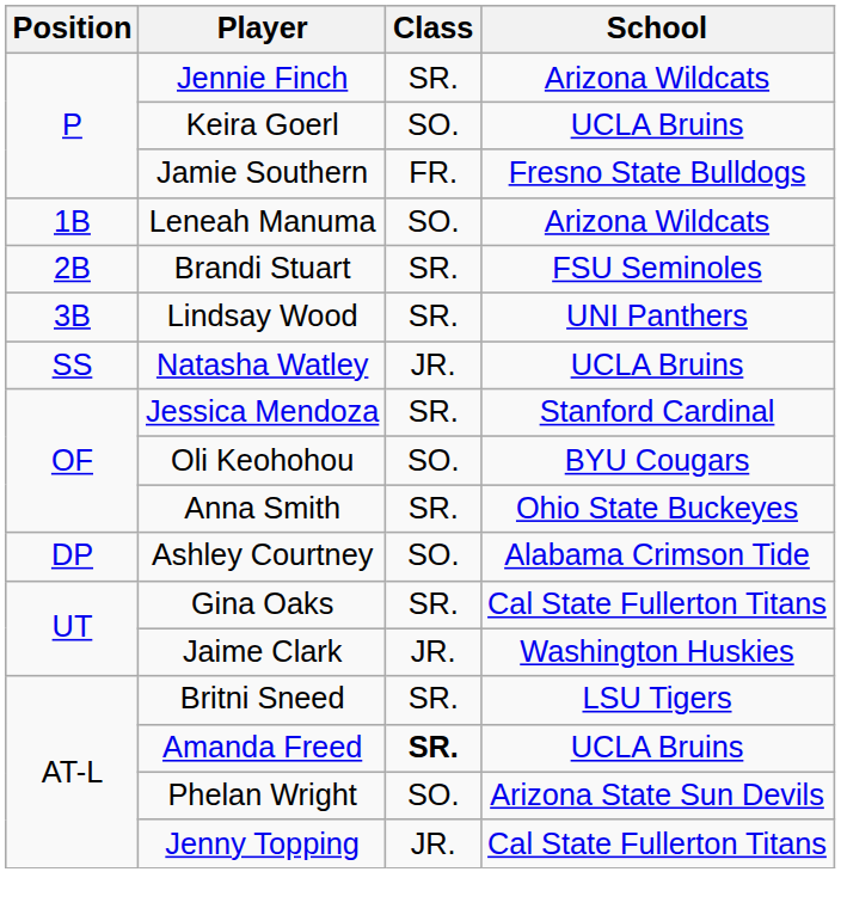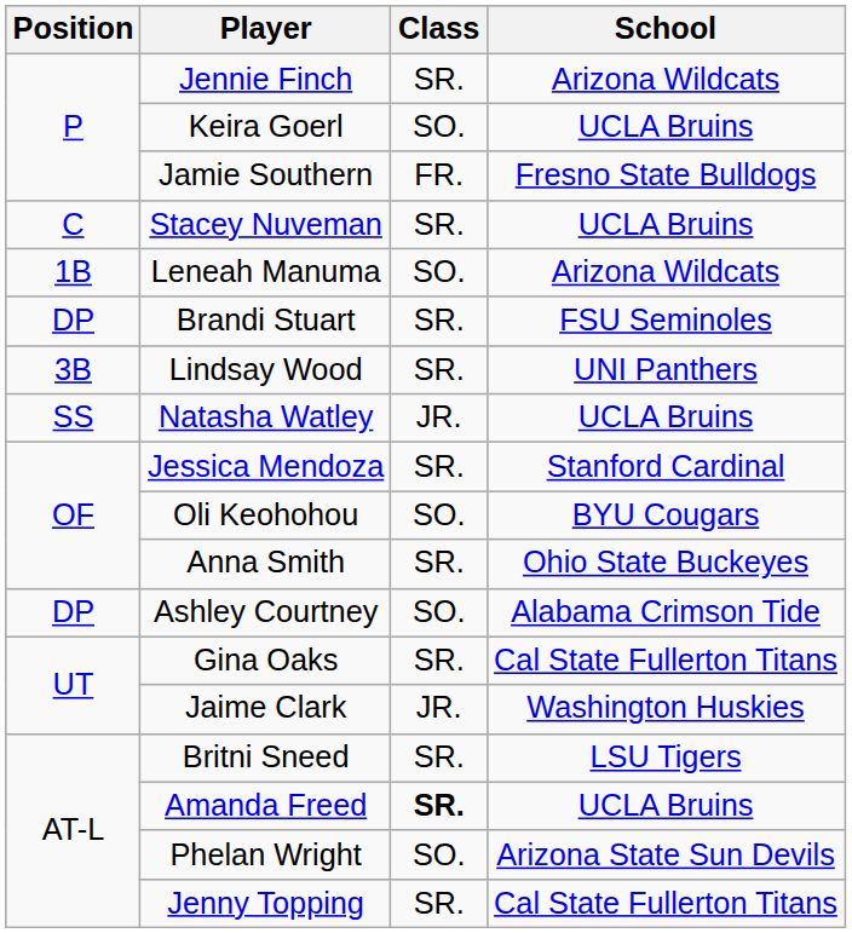 <table class="wikitable">
 <tr>
 <th>Position</th>
 <th>Player</th>
 <th>Class</th>
 <th>School</th>
 </tr>
 <tr align=center>
 <td rowspan=3><a href='#'>P</a></td>
 <td><a href='#'>Jennie Finch</a></td>
 <td>SR.</td>
 <td><a href='#'>Arizona Wildcats</a></td>
 </tr>
 <tr align=center>
 <td>Keira Goerl</td>
 <td>SO.</td>
 <td><a href='#'>UCLA Bruins</a></td>
 </tr>
 <tr align=center>
 <td>Jamie Southern</td>
 <td>FR.</td>
 <td><a href='#'>Fresno State Bulldogs</a></td>
 </tr>
 <tr align=center>
+<td rowspan=1><a href='#'>C</a></td>
+<td><a href='#'>Stacey Nuveman</a></td>
+<td>SR.</td>
+<td><a href='#'>UCLA Bruins</a></td>
+</tr>
+<tr align=center>
 <td rowspan=1><a href='#'>1B</a></td>
 <td>Leneah Manuma</td>
 <td>SO.</td>
 <td><a href='#'>Arizona Wildcats</a></td>
 </tr>
 <tr align=center>
-<td rowspan=1><a href='#'>2B</a></td>
+<td rowspan=1><a href='#'>DP</a></td>
 <td>Brandi Stuart</td>
 <td>SR.</td>
 <td><a href='#'>FSU Seminoles</a></td>
 </tr>
 <tr align=center>
 <td rowspan=1><a href='#'>3B</a></td>
 <td>Lindsay Wood</td>
 <td>SR.</td>
 <td><a href='#'>UNI Panthers</a></td>
 </tr>
 <tr align=center>
 <td rowspan=1><a href='#'>SS</a></td>
 <td><a href='#'>Natasha Watley</a></td>
 <td>JR.</td>
 <td><a href='#'>UCLA Bruins</a></td>
 </tr>
 <tr align=center>
 <td rowspan=3><a href='#'>OF</a></td>
 <td><a href='#'>Jessica Mendoza</a></td>
 <td>SR.</td>
 <td><a href='#'>Stanford Cardinal</a></td>
 </tr>
 <tr align=center>
 <td>Oli Keohohou</td>
 <td>SO.</td>
 <td><a href='#'>BYU Cougars</a></td>
 </tr>
 <tr align=center>
 <td>Anna Smith</td>
 <td>SR.</td>
 <td><a href='#'>Ohio State Buckeyes</a></td>
 </tr>
 <tr align=center>
 <td rowspan=1><a href='#'>DP</a></td>
 <td>Ashley Courtney</td>
 <td>SO.</td>
 <td><a href='#'>Alabama Crimson Tide</a></td>
 </tr>
 <tr align=center>
 <td rowspan=2><a href='#'>UT</a></td>
 <td>Gina Oaks</td>
 <td>SR.</td>
 <td><a href='#'>Cal State Fullerton Titans</a></td>
 </tr>
 <tr align=center>
 <td>Jaime Clark</td>
 <td>JR.</td>
 <td><a href='#'>Washington Huskies</a></td>
 </tr>
 <tr align=center>
 <td rowspan=5>AT-L</td>
 <td>Britni Sneed</td>
 <td>SR.</td>
 <td><a href='#'>LSU Tigers</a></td>
 </tr>
 <tr align=center>
 <td><a href='#'>Amanda Freed</a></td>
 <td><strong>SR.</strong></td>
 <td><a href='#'>UCLA Bruins</a></td>
 </tr>
 <tr align=center>
 <td>Phelan Wright</td>
 <td>SO.</td>
 <td><a href='#'>Arizona State Sun Devils</a></td>
 </tr>
 <tr align=center>
 <td><a href='#'>Jenny Topping</a></td>
-<td>JR.</td>
+<td>SR.</td>
 <td><a href='#'>Cal State Fullerton Titans</a></td>
 </tr>
 </table>
